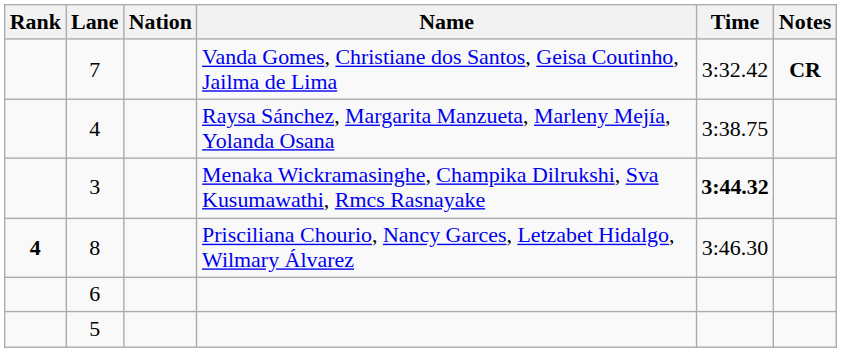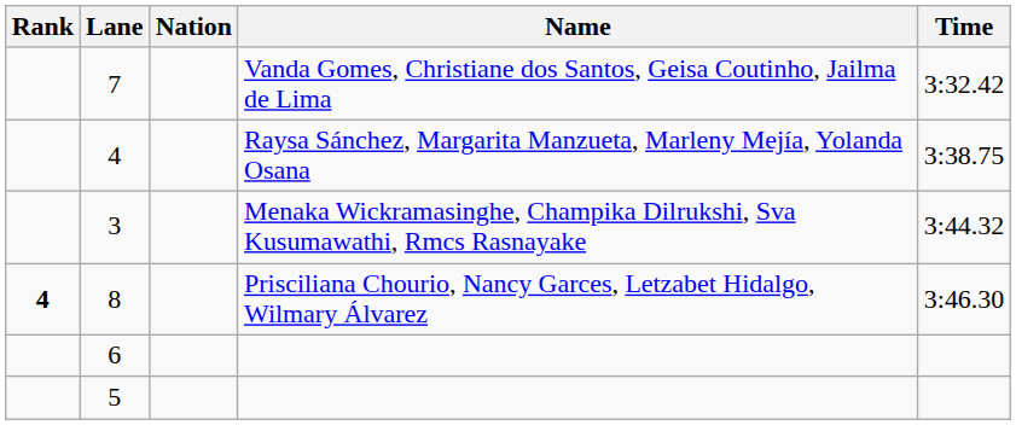 <table class="wikitable sortable" style="text-align:center">
 <tr>
 <th>Rank</th>
 <th>Lane</th>
 <th>Nation</th>
 <th>Name</th>
 <th>Time</th>
-<th>Notes</th>
 </tr>
 <tr>
 <td></td>
 <td>7</td>
 <td align=left></td>
 <td align=left><a href='#'>Vanda Gomes</a>, <a href='#'>Christiane dos Santos</a>, <a href='#'>Geisa Coutinho</a>, <a href='#'>Jailma de Lima</a></td>
 <td>3:32.42</td>
-<td><strong>CR</strong></td>
 </tr>
 <tr>
 <td></td>
 <td>4</td>
 <td align=left></td>
 <td align=left><a href='#'>Raysa Sánchez</a>, <a href='#'>Margarita Manzueta</a>, <a href='#'>Marleny Mejía</a>, <a href='#'>Yolanda Osana</a></td>
 <td>3:38.75</td>
-<td></td>
 </tr>
 <tr>
 <td></td>
 <td>3</td>
 <td align=left></td>
 <td align=left><a href='#'>Menaka Wickramasinghe</a>, <a href='#'>Champika Dilrukshi</a>, <a href='#'>Sva Kusumawathi</a>, <a href='#'>Rmcs Rasnayake</a></td>
-<td><strong>3:44.32</strong></td>
-<td></td>
+<td>3:44.32</td>
 </tr>
 <tr>
 <td><strong>4</strong></td>
 <td>8</td>
 <td align=left></td>
 <td align=left><a href='#'>Prisciliana Chourio</a>, <a href='#'>Nancy Garces</a>, <a href='#'>Letzabet Hidalgo</a>, <a href='#'>Wilmary Álvarez</a></td>
 <td>3:46.30</td>
-<td></td>
 </tr>
 <tr>
 <td></td>
 <td>6</td>
 <td align=left></td>
 <td align=left></td>
-<td></td>
 <td></td>
 </tr>
 <tr>
 <td></td>
 <td>5</td>
 <td align=left></td>
 <td align=left></td>
 <td></td>
-<td></td>
 </tr>
 </table>
